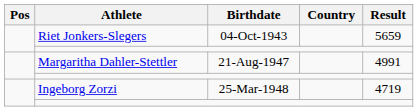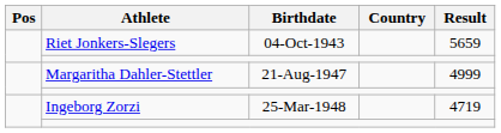 <table class="wikitable"  style="text-align:center; width:80%;">
 <tr>
 <th>Pos</th>
 <th>Athlete</th>
 <th>Birthdate</th>
 <th>Country</th>
 <th>Result</th>
 </tr>
 <tr>
 <td align=center rowspan=2></td>
 <td align=left><a href='#'>Riet Jonkers-Slegers</a></td>
 <td>04-Oct-1943</td>
 <td align=left></td>
 <td>5659</td>
 </tr>
 <tr>
 <td colspan=4></td>
 </tr>
 <tr>
 <td align=center rowspan=2></td>
 <td align=left><a href='#'>Margaritha Dahler-Stettler</a></td>
 <td>21-Aug-1947</td>
 <td align=left></td>
-<td>4991</td>
+<td>4999</td>
 </tr>
 <tr>
 <td colspan=4></td>
 </tr>
 <tr>
 <td align=center rowspan=2></td>
 <td align=left><a href='#'>Ingeborg Zorzi</a></td>
 <td>25-Mar-1948</td>
 <td align=left></td>
 <td>4719</td>
 </tr>
 <tr>
 <td colspan=4></td>
 </tr>
 </table>
